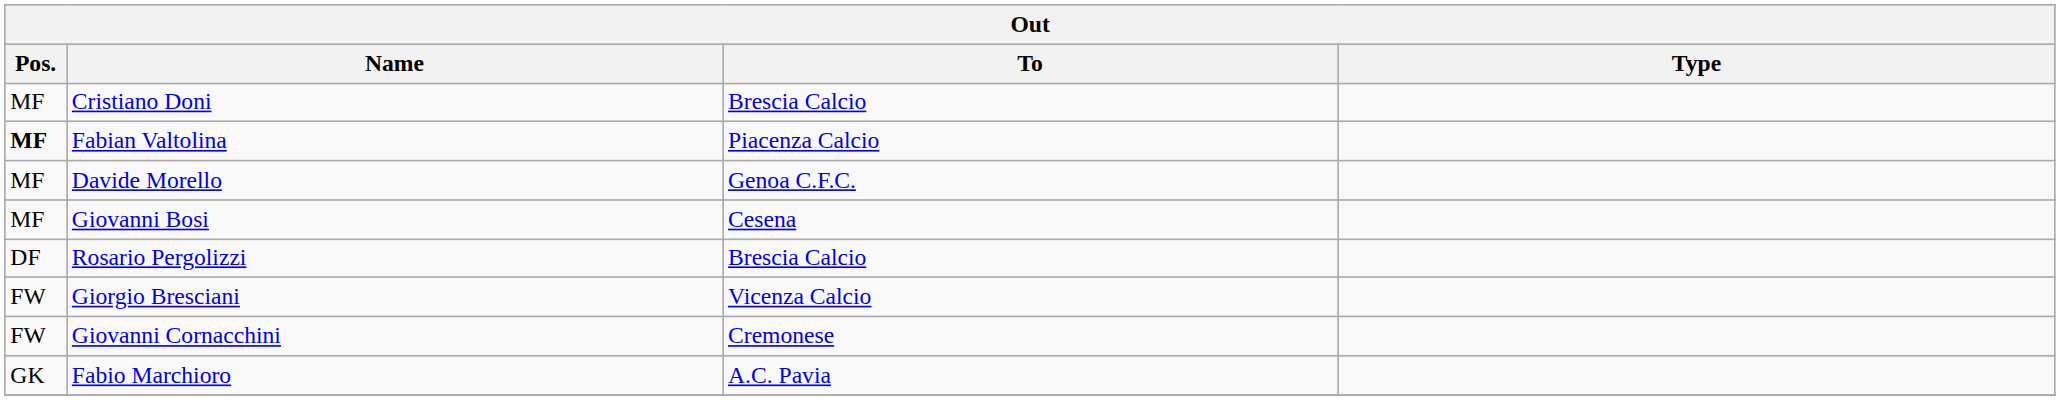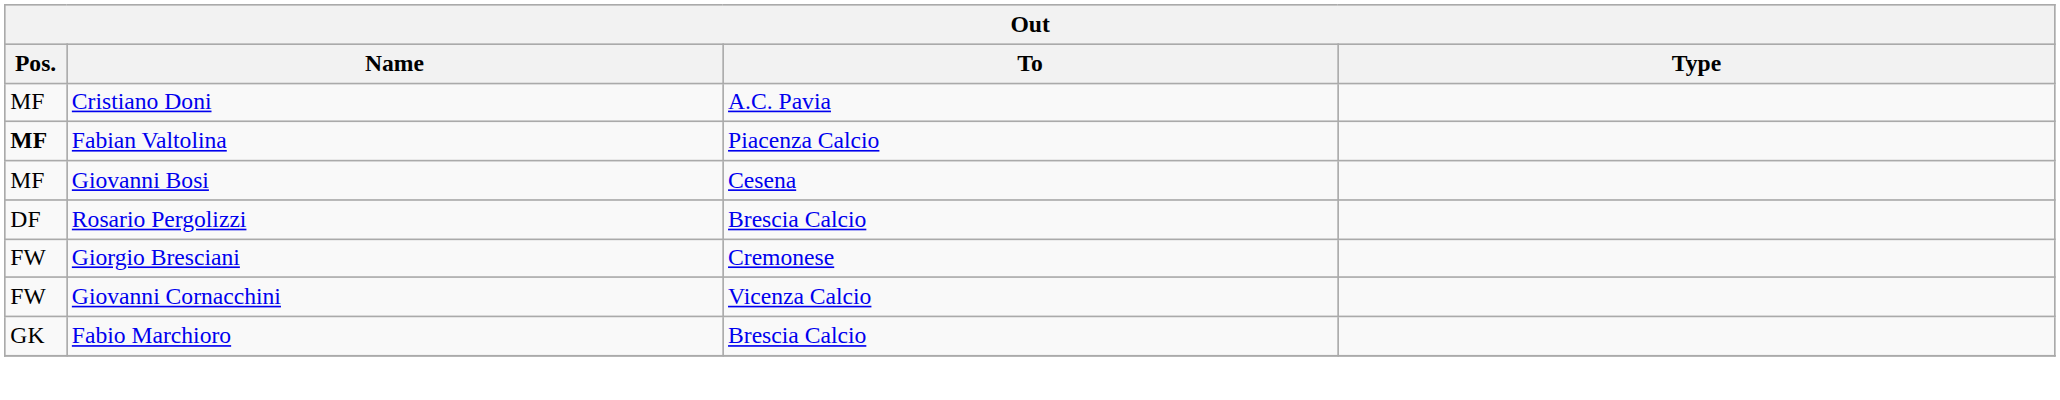 <table class="wikitable" style="font-size:90%;width:99%;">
 <tr>
 <th colspan="4">Out</th>
 </tr>
 <tr>
 <th width=3%>Pos.</th>
 <th width=32%>Name</th>
 <th width=30%>To</th>
 <th width=35%>Type</th>
 </tr>
 <tr>
 <td>MF</td>
 <td><a href='#'>Cristiano Doni</a></td>
-<td><a href='#'>Brescia Calcio</a></td>
+<td><a href='#'>A.C. Pavia</a></td>
 <td></td>
 </tr>
 <tr>
 <td><strong>MF</strong></td>
 <td><a href='#'>Fabian Valtolina</a></td>
 <td><a href='#'>Piacenza Calcio</a></td>
-<td></td>
-</tr>
-<tr>
-<td>MF</td>
-<td><a href='#'>Davide Morello</a></td>
-<td><a href='#'>Genoa C.F.C.</a></td>
 <td></td>
 </tr>
 <tr>
 <td>MF</td>
 <td><a href='#'>Giovanni Bosi</a></td>
 <td><a href='#'>Cesena</a></td>
 <td></td>
 </tr>
 <tr>
 <td>DF</td>
 <td><a href='#'>Rosario Pergolizzi</a></td>
 <td><a href='#'>Brescia Calcio</a></td>
 <td></td>
 </tr>
 <tr>
 <td>FW</td>
 <td><a href='#'>Giorgio Bresciani</a></td>
-<td><a href='#'>Vicenza Calcio</a></td>
+<td><a href='#'>Cremonese</a></td>
 <td></td>
 </tr>
 <tr>
 <td>FW</td>
 <td><a href='#'>Giovanni Cornacchini</a></td>
-<td><a href='#'>Cremonese</a></td>
+<td><a href='#'>Vicenza Calcio</a></td>
 <td></td>
 </tr>
 <tr>
 <td>GK</td>
 <td><a href='#'>Fabio Marchioro</a></td>
-<td><a href='#'>A.C. Pavia</a></td>
+<td><a href='#'>Brescia Calcio</a></td>
 <td></td>
 </tr>
 <tr>
 </tr>
 </table>
